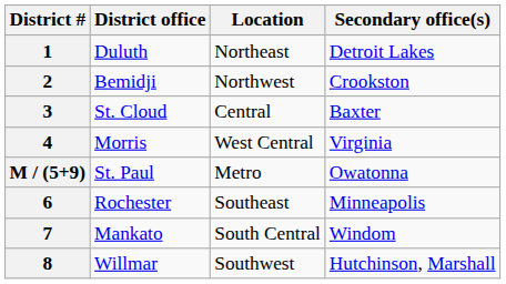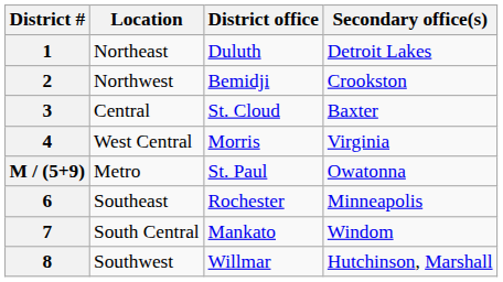 <table class="wikitable sortable plainrowheaders">
 <tr>
 <th scope="col">District #</th>
+<th scope="col">Location</th>
 <th scope="col">District office</th>
-<th scope="col">Location</th>
 <th scope="col">Secondary office(s)</th>
 </tr>
 <tr>
 <th scope="row">1</th>
+<td>Northeast</td>
 <td><a href='#'>Duluth</a></td>
-<td>Northeast</td>
 <td><a href='#'>Detroit Lakes</a></td>
 </tr>
 <tr>
 <th scope="row">2</th>
+<td>Northwest</td>
 <td><a href='#'>Bemidji</a></td>
-<td>Northwest</td>
 <td><a href='#'>Crookston</a></td>
 </tr>
 <tr>
 <th scope="row">3</th>
+<td>Central</td>
 <td><a href='#'>St. Cloud</a></td>
-<td>Central</td>
 <td><a href='#'>Baxter</a></td>
 </tr>
 <tr>
 <th scope="row">4</th>
+<td>West Central</td>
 <td><a href='#'>Morris</a></td>
-<td>West Central</td>
 <td><a href='#'>Virginia</a></td>
 </tr>
 <tr>
 <th scope="row">M / (5+9)</th>
+<td>Metro</td>
 <td><a href='#'>St. Paul</a></td>
-<td>Metro</td>
 <td><a href='#'>Owatonna</a></td>
 </tr>
 <tr>
 <th scope="row">6</th>
+<td>Southeast</td>
 <td><a href='#'>Rochester</a></td>
-<td>Southeast</td>
 <td><a href='#'>Minneapolis</a></td>
 </tr>
 <tr>
 <th scope="row">7</th>
+<td>South Central</td>
 <td><a href='#'>Mankato</a></td>
-<td>South Central</td>
 <td><a href='#'>Windom</a></td>
 </tr>
 <tr>
 <th scope="row">8</th>
+<td>Southwest</td>
 <td><a href='#'>Willmar</a></td>
-<td>Southwest</td>
 <td><a href='#'>Hutchinson</a>, <a href='#'>Marshall</a></td>
 </tr>
 </table>
